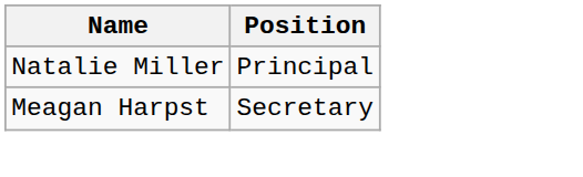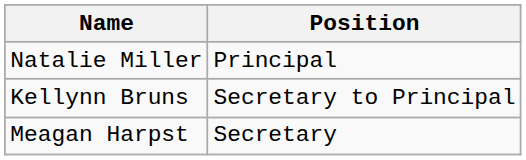 <table class="wikitable">
 <tr>
 <th>Name</th>
 <th>Position</th>
 </tr>
 <tr>
 <td>Natalie Miller</td>
 <td>Principal</td>
 </tr>
 <tr>
+<td>Kellynn Bruns</td>
+<td>Secretary to Principal</td>
+</tr>
+<tr>
 <td>Meagan Harpst</td>
 <td>Secretary</td>
 </tr>
 </table>
